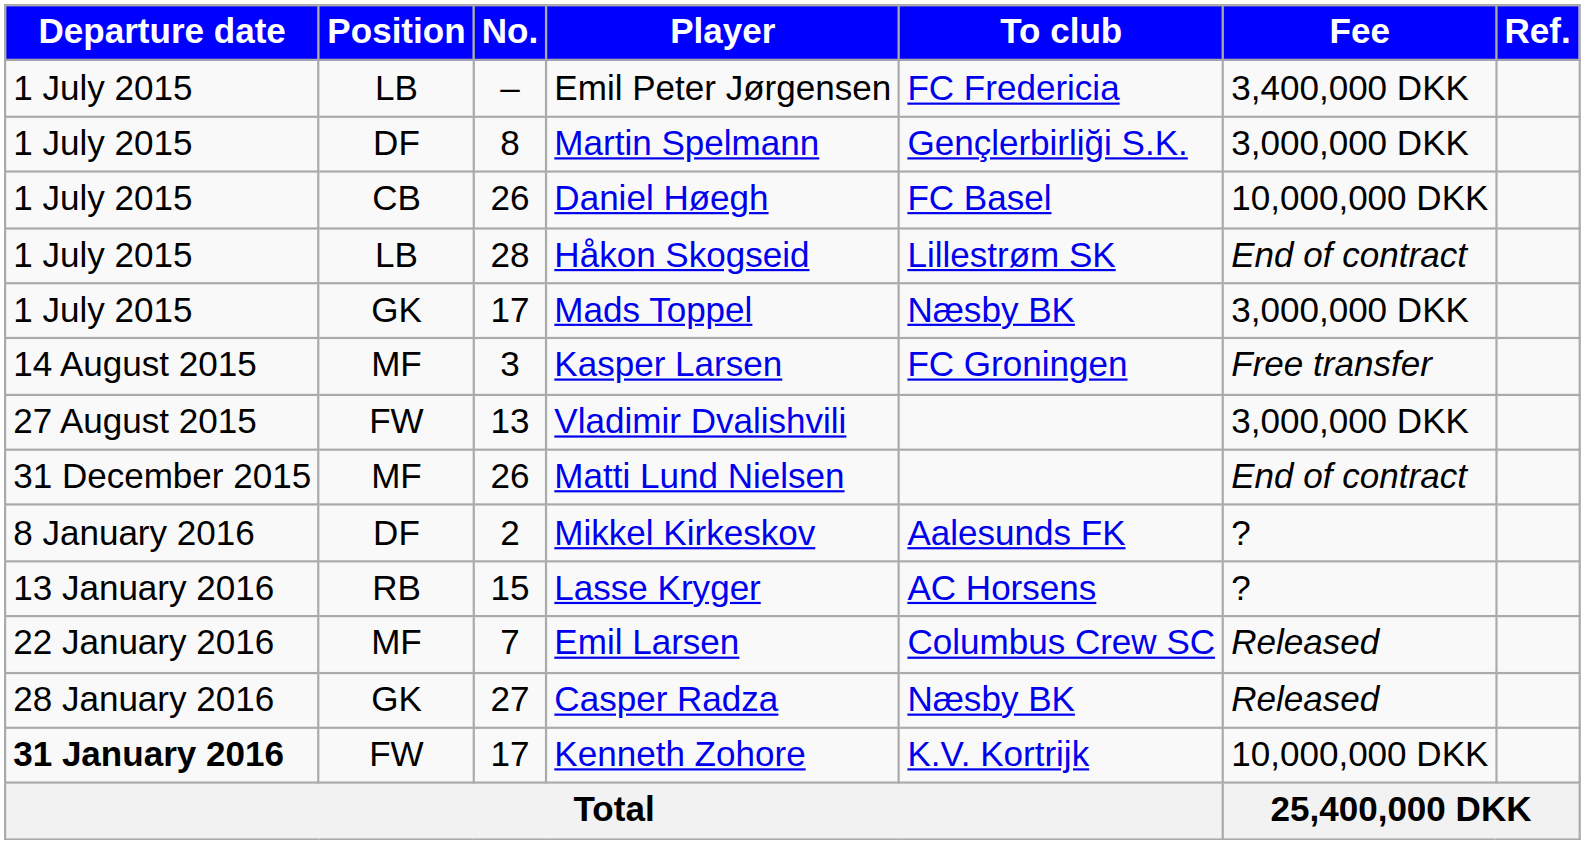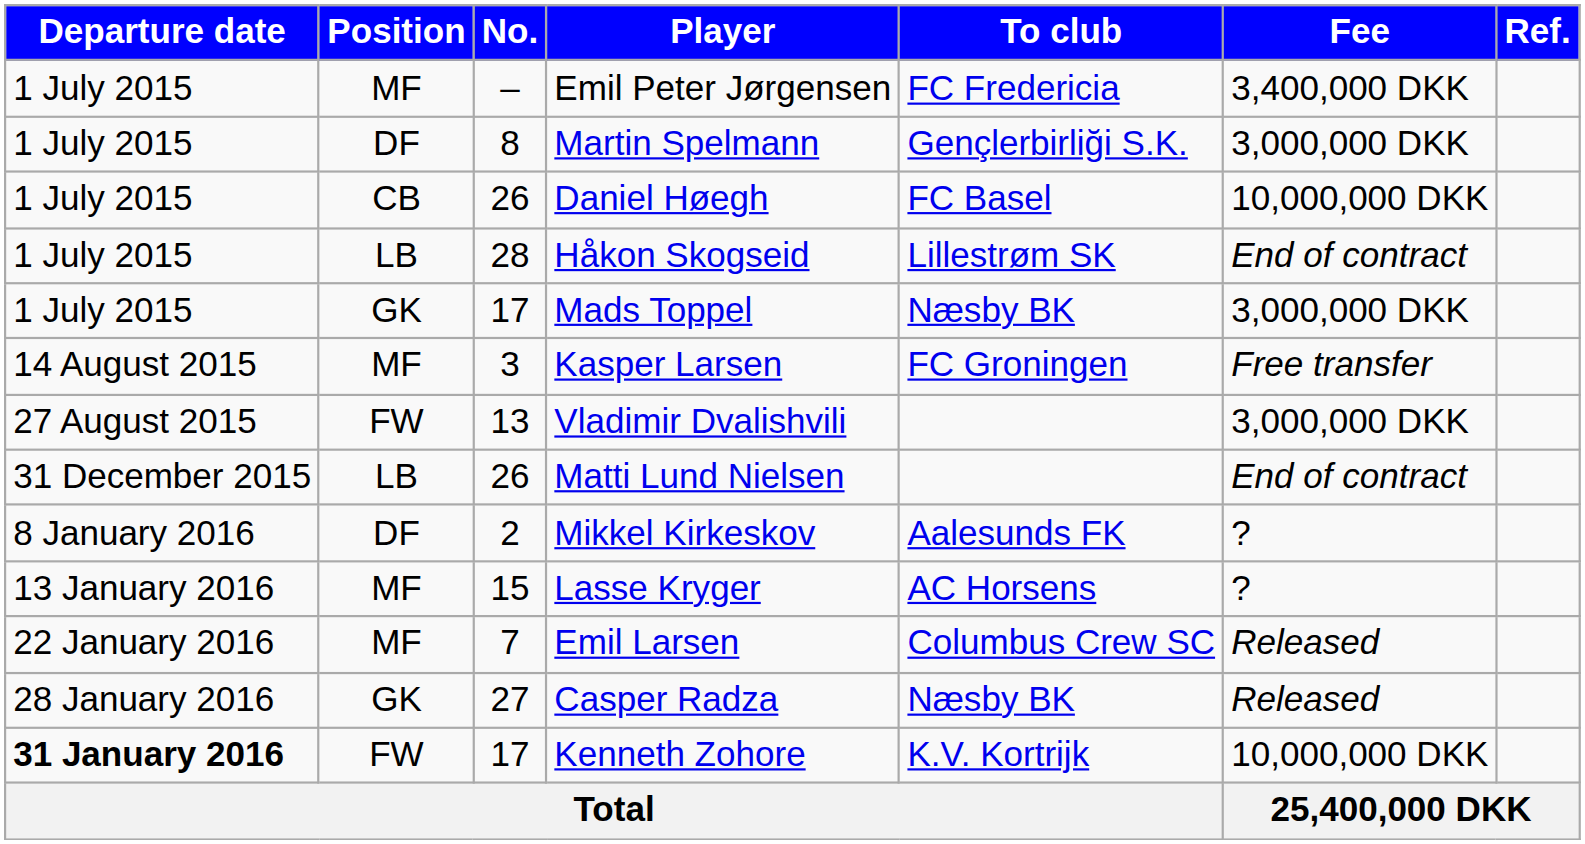 <table class="wikitable sortable">
 <tr>
 <th style="background:#0000ff; color:white;"><strong>Departure date</strong></th>
 <th style="background:#0000ff; color:white;"><strong>Position</strong></th>
 <th style="background:#0000ff; color:white;"><strong>No.</strong></th>
 <th style="background:#0000ff; color:white;"><strong>Player</strong></th>
 <th style="background:#0000ff; color:white;"><strong>To club</strong></th>
 <th style="background:#0000ff; color:white;"><strong>Fee</strong></th>
 <th style="background:#0000ff; color:white;"><strong>Ref.</strong></th>
 </tr>
 <tr>
 <td>1 July 2015</td>
-<td style="text-align:center;">LB</td>
+<td style="text-align:center;">MF</td>
 <td style="text-align:center;">–</td>
 <td style="text-align:left;"> Emil Peter Jørgensen</td>
 <td style="text-align:left;"> <a href='#'>FC Fredericia</a></td>
 <td>3,400,000 DKK</td>
 <td></td>
 </tr>
 <tr>
 <td>1 July 2015</td>
 <td style="text-align:center;">DF</td>
 <td style="text-align:center;">8</td>
 <td style="text-align:left;"> <a href='#'>Martin Spelmann</a></td>
 <td style="text-align:left;"> <a href='#'>Gençlerbirliği S.K.</a></td>
 <td>3,000,000 DKK</td>
 <td></td>
 </tr>
 <tr>
 <td>1 July 2015</td>
 <td style="text-align:center;">CB</td>
 <td style="text-align:center;">26</td>
 <td style="text-align:left;"> <a href='#'>Daniel Høegh</a></td>
 <td style="text-align:left;"> <a href='#'>FC Basel</a></td>
 <td>10,000,000 DKK</td>
 <td></td>
 </tr>
 <tr>
 <td>1 July 2015</td>
 <td style="text-align:center;">LB</td>
 <td style="text-align:center;">28</td>
 <td style="text-align:left;"> <a href='#'>Håkon Skogseid</a></td>
 <td style="text-align:left;"> <a href='#'>Lillestrøm SK</a></td>
 <td><em>End of contract</em></td>
 <td></td>
 </tr>
 <tr>
 <td>1 July 2015</td>
 <td style="text-align:center;">GK</td>
 <td style="text-align:center;">17</td>
 <td style="text-align:left;"> <a href='#'>Mads Toppel</a></td>
 <td style="text-align:left;"> <a href='#'>Næsby BK</a></td>
 <td>3,000,000 DKK</td>
 <td></td>
 </tr>
 <tr>
 <td>14 August 2015</td>
 <td style="text-align:center;">MF</td>
 <td style="text-align:center;">3</td>
 <td style="text-align:left;"> <a href='#'>Kasper Larsen</a></td>
 <td style="text-align:left;"> <a href='#'>FC Groningen</a></td>
 <td><em>Free transfer</em></td>
 <td></td>
 </tr>
 <tr>
 <td>27 August 2015</td>
 <td style="text-align:center;">FW</td>
 <td style="text-align:center;">13</td>
 <td style="text-align:left;"> <a href='#'>Vladimir Dvalishvili</a></td>
 <td style="text-align:left;"></td>
 <td>3,000,000 DKK</td>
 <td></td>
 </tr>
 <tr>
 <td>31 December 2015</td>
-<td style="text-align:center;">MF</td>
+<td style="text-align:center;">LB</td>
 <td style="text-align:center;">26</td>
 <td style="text-align:left;"> <a href='#'>Matti Lund Nielsen</a></td>
 <td style="text-align:left;"></td>
 <td><em>End of contract</em></td>
 <td></td>
 </tr>
 <tr>
 <td>8 January 2016</td>
 <td style="text-align:center;">DF</td>
 <td style="text-align:center;">2</td>
 <td style="text-align:left;"> <a href='#'>Mikkel Kirkeskov</a></td>
 <td style="text-align:left;"> <a href='#'>Aalesunds FK</a></td>
 <td>?</td>
 <td></td>
 </tr>
 <tr>
 <td>13 January 2016</td>
-<td style="text-align:center;">RB</td>
+<td style="text-align:center;">MF</td>
 <td style="text-align:center;">15</td>
 <td style="text-align:left;"> <a href='#'>Lasse Kryger</a></td>
 <td style="text-align:left;"> <a href='#'>AC Horsens</a></td>
 <td>?</td>
 <td></td>
 </tr>
 <tr>
 <td>22 January 2016</td>
 <td style="text-align:center;">MF</td>
 <td style="text-align:center;">7</td>
 <td style="text-align:left;"> <a href='#'>Emil Larsen</a></td>
 <td style="text-align:left;"> <a href='#'>Columbus Crew SC</a></td>
 <td><em>Released</em></td>
 <td></td>
 </tr>
 <tr>
 <td>28 January 2016</td>
 <td style="text-align:center;">GK</td>
 <td style="text-align:center;">27</td>
 <td style="text-align:left;"> <a href='#'>Casper Radza</a></td>
 <td style="text-align:left;"> <a href='#'>Næsby BK</a></td>
 <td><em>Released</em></td>
 <td></td>
 </tr>
 <tr>
 <td><strong>31 January 2016</strong></td>
 <td style="text-align:center;">FW</td>
 <td style="text-align:center;">17</td>
 <td style="text-align:left;"> <a href='#'>Kenneth Zohore</a></td>
 <td style="text-align:left;"> <a href='#'>K.V. Kortrijk</a></td>
 <td>10,000,000 DKK</td>
 <td></td>
 </tr>
 <tr>
 <th colspan="5">Total</th>
 <th colspan="2">25,400,000 DKK</th>
 </tr>
 </table>
